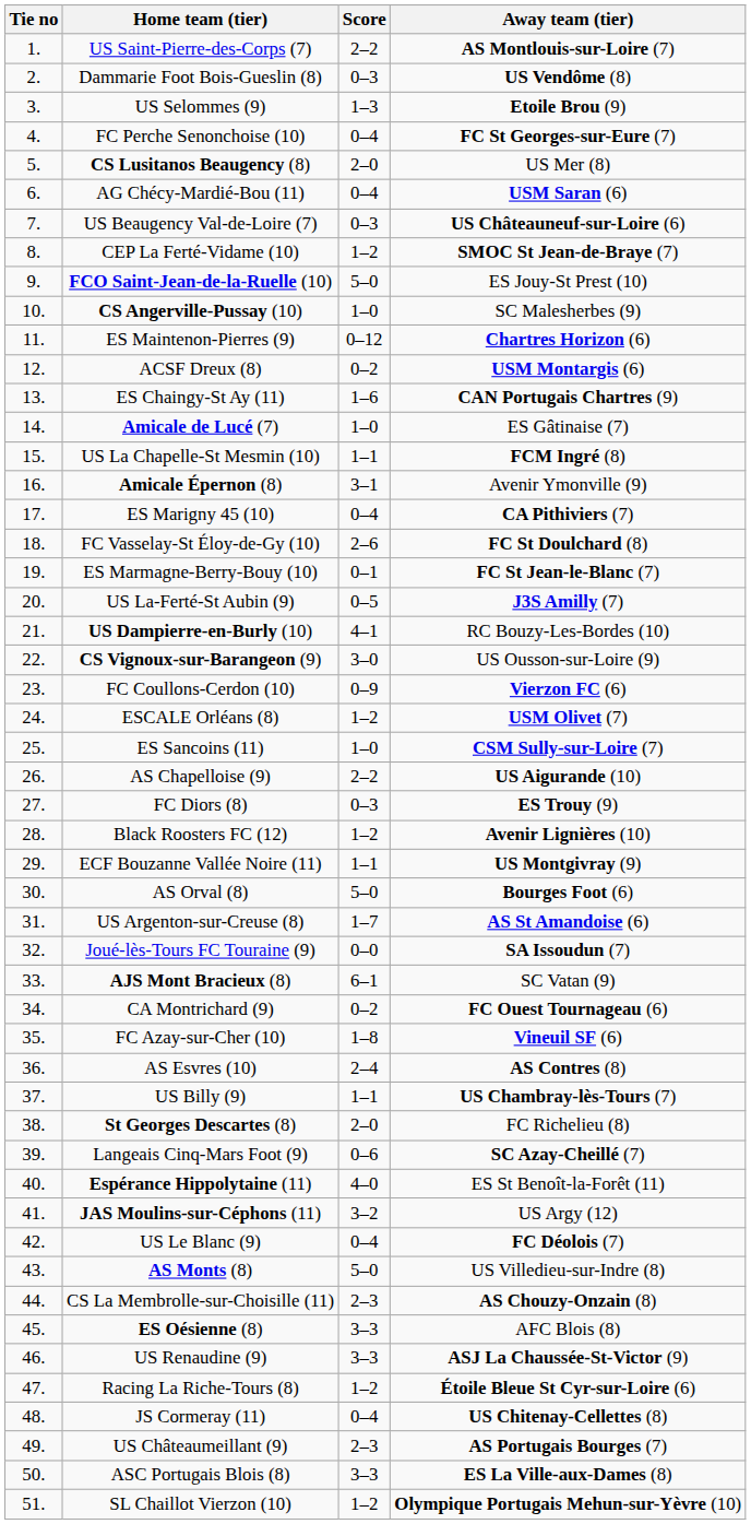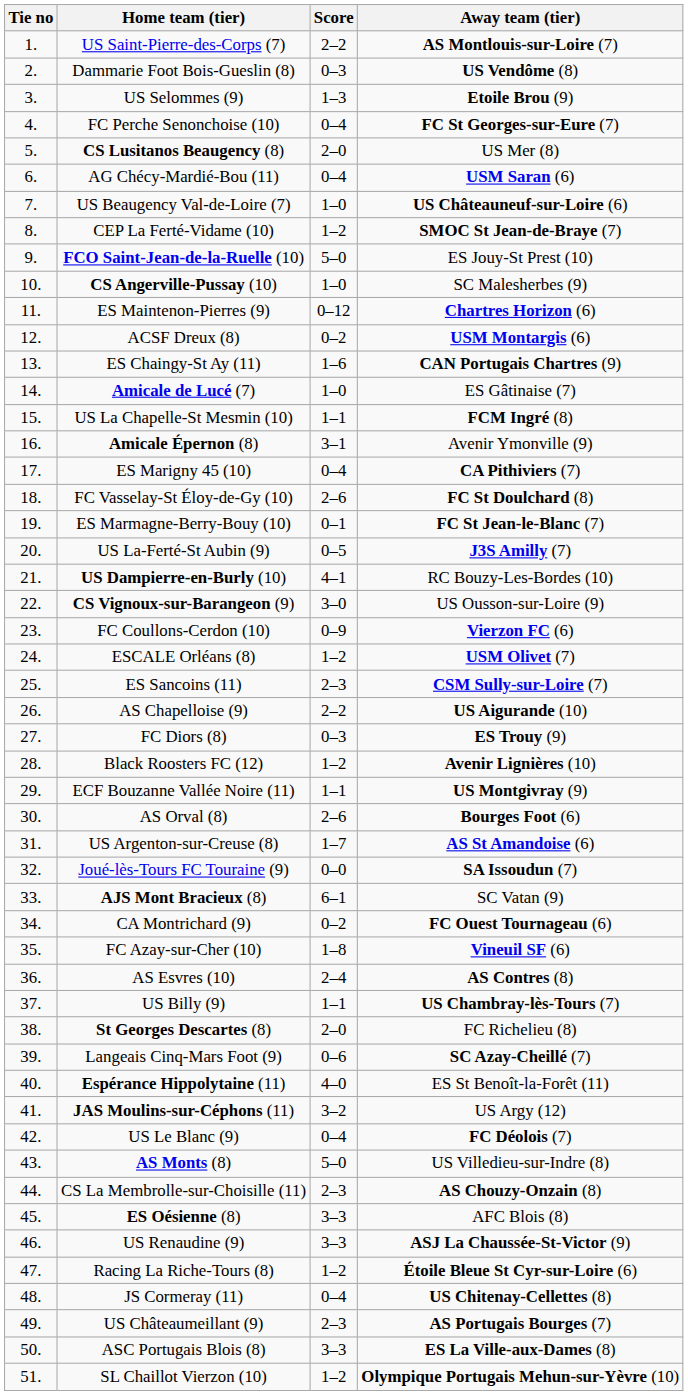 <table class="wikitable" style="text-align: center">
 <tr>
 <th>Tie no</th>
 <th>Home team (tier)</th>
 <th>Score</th>
 <th>Away team (tier)</th>
 </tr>
 <tr>
 <td>1.</td>
 <td><a href='#'>US Saint-Pierre-des-Corps</a> (7)</td>
 <td>2–2 </td>
 <td><strong>AS Montlouis-sur-Loire</strong> (7)</td>
 </tr>
 <tr>
 <td>2.</td>
 <td>Dammarie Foot Bois-Gueslin (8)</td>
 <td>0–3 </td>
 <td><strong>US Vendôme</strong> (8)</td>
 </tr>
 <tr>
 <td>3.</td>
 <td>US Selommes (9)</td>
 <td>1–3</td>
 <td><strong>Etoile Brou</strong> (9)</td>
 </tr>
 <tr>
 <td>4.</td>
 <td>FC Perche Senonchoise (10)</td>
 <td>0–4</td>
 <td><strong>FC St Georges-sur-Eure</strong> (7)</td>
 </tr>
 <tr>
 <td>5.</td>
 <td><strong>CS Lusitanos Beaugency</strong> (8)</td>
 <td>2–0</td>
 <td>US Mer (8)</td>
 </tr>
 <tr>
 <td>6.</td>
 <td>AG Chécy-Mardié-Bou (11)</td>
 <td>0–4</td>
 <td><strong><a href='#'>USM Saran</a></strong> (6)</td>
 </tr>
 <tr>
 <td>7.</td>
 <td>US Beaugency Val-de-Loire (7)</td>
-<td>0–3</td>
+<td>1–0</td>
 <td><strong>US Châteauneuf-sur-Loire</strong> (6)</td>
 </tr>
 <tr>
 <td>8.</td>
 <td>CEP La Ferté-Vidame (10)</td>
 <td>1–2 </td>
 <td><strong>SMOC St Jean-de-Braye</strong> (7)</td>
 </tr>
 <tr>
 <td>9.</td>
 <td><strong><a href='#'>FCO Saint-Jean-de-la-Ruelle</a></strong> (10)</td>
 <td>5–0</td>
 <td>ES Jouy-St Prest (10)</td>
 </tr>
 <tr>
 <td>10.</td>
 <td><strong>CS Angerville-Pussay</strong> (10)</td>
 <td>1–0</td>
 <td>SC Malesherbes (9)</td>
 </tr>
 <tr>
 <td>11.</td>
 <td>ES Maintenon-Pierres (9)</td>
 <td>0–12</td>
 <td><strong><a href='#'>Chartres Horizon</a></strong> (6)</td>
 </tr>
 <tr>
 <td>12.</td>
 <td>ACSF Dreux (8)</td>
 <td>0–2</td>
 <td><strong><a href='#'>USM Montargis</a></strong> (6)</td>
 </tr>
 <tr>
 <td>13.</td>
 <td>ES Chaingy-St Ay (11)</td>
 <td>1–6</td>
 <td><strong>CAN Portugais Chartres</strong> (9)</td>
 </tr>
 <tr>
 <td>14.</td>
 <td><strong><a href='#'>Amicale de Lucé</a></strong> (7)</td>
 <td>1–0</td>
 <td>ES Gâtinaise (7)</td>
 </tr>
 <tr>
 <td>15.</td>
 <td>US La Chapelle-St Mesmin (10)</td>
 <td>1–1 </td>
 <td><strong>FCM Ingré</strong> (8)</td>
 </tr>
 <tr>
 <td>16.</td>
 <td><strong>Amicale Épernon</strong> (8)</td>
 <td>3–1</td>
 <td>Avenir Ymonville (9)</td>
 </tr>
 <tr>
 <td>17.</td>
 <td>ES Marigny 45 (10)</td>
 <td>0–4</td>
 <td><strong>CA Pithiviers</strong> (7)</td>
 </tr>
 <tr>
 <td>18.</td>
 <td>FC Vasselay-St Éloy-de-Gy (10)</td>
 <td>2–6</td>
 <td><strong>FC St Doulchard</strong> (8)</td>
 </tr>
 <tr>
 <td>19.</td>
 <td>ES Marmagne-Berry-Bouy (10)</td>
 <td>0–1</td>
 <td><strong>FC St Jean-le-Blanc</strong> (7)</td>
 </tr>
 <tr>
 <td>20.</td>
 <td>US La-Ferté-St Aubin (9)</td>
 <td>0–5</td>
 <td><strong><a href='#'>J3S Amilly</a></strong> (7)</td>
 </tr>
 <tr>
 <td>21.</td>
 <td><strong>US Dampierre-en-Burly</strong> (10)</td>
 <td>4–1 </td>
 <td>RC Bouzy-Les-Bordes (10)</td>
 </tr>
 <tr>
 <td>22.</td>
 <td><strong>CS Vignoux-sur-Barangeon</strong> (9)</td>
 <td>3–0</td>
 <td>US Ousson-sur-Loire (9)</td>
 </tr>
 <tr>
 <td>23.</td>
 <td>FC Coullons-Cerdon (10)</td>
 <td>0–9</td>
 <td><strong><a href='#'>Vierzon FC</a></strong> (6)</td>
 </tr>
 <tr>
 <td>24.</td>
 <td>ESCALE Orléans (8)</td>
 <td>1–2</td>
 <td><strong><a href='#'>USM Olivet</a></strong> (7)</td>
 </tr>
 <tr>
 <td>25.</td>
 <td>ES Sancoins (11)</td>
-<td>1–0</td>
+<td>2–3</td>
 <td><strong><a href='#'>CSM Sully-sur-Loire</a></strong> (7)</td>
 </tr>
 <tr>
 <td>26.</td>
 <td>AS Chapelloise (9)</td>
 <td>2–2 </td>
 <td><strong>US Aigurande</strong> (10)</td>
 </tr>
 <tr>
 <td>27.</td>
 <td>FC Diors (8)</td>
 <td>0–3</td>
 <td><strong>ES Trouy</strong> (9)</td>
 </tr>
 <tr>
 <td>28.</td>
 <td>Black Roosters FC (12)</td>
 <td>1–2</td>
 <td><strong>Avenir Lignières</strong> (10)</td>
 </tr>
 <tr>
 <td>29.</td>
 <td>ECF Bouzanne Vallée Noire (11)</td>
 <td>1–1 </td>
 <td><strong>US Montgivray</strong> (9)</td>
 </tr>
 <tr>
 <td>30.</td>
 <td>AS Orval (8)</td>
-<td>5–0</td>
+<td>2–6</td>
 <td><strong>Bourges Foot</strong> (6)</td>
 </tr>
 <tr>
 <td>31.</td>
 <td>US Argenton-sur-Creuse (8)</td>
 <td>1–7</td>
 <td><strong><a href='#'>AS St Amandoise</a></strong> (6)</td>
 </tr>
 <tr>
 <td>32.</td>
 <td><a href='#'>Joué-lès-Tours FC Touraine</a> (9)</td>
 <td>0–0 </td>
 <td><strong>SA Issoudun</strong> (7)</td>
 </tr>
 <tr>
 <td>33.</td>
 <td><strong>AJS Mont Bracieux</strong> (8)</td>
 <td>6–1</td>
 <td>SC Vatan (9)</td>
 </tr>
 <tr>
 <td>34.</td>
 <td>CA Montrichard (9)</td>
 <td>0–2</td>
 <td><strong>FC Ouest Tournageau</strong> (6)</td>
 </tr>
 <tr>
 <td>35.</td>
 <td>FC Azay-sur-Cher (10)</td>
 <td>1–8</td>
 <td><strong><a href='#'>Vineuil SF</a></strong> (6)</td>
 </tr>
 <tr>
 <td>36.</td>
 <td>AS Esvres (10)</td>
 <td>2–4</td>
 <td><strong>AS Contres</strong> (8)</td>
 </tr>
 <tr>
 <td>37.</td>
 <td>US Billy (9)</td>
 <td>1–1 </td>
 <td><strong>US Chambray-lès-Tours</strong> (7)</td>
 </tr>
 <tr>
 <td>38.</td>
 <td><strong>St Georges Descartes</strong> (8)</td>
 <td>2–0</td>
 <td>FC Richelieu (8)</td>
 </tr>
 <tr>
 <td>39.</td>
 <td>Langeais Cinq-Mars Foot (9)</td>
 <td>0–6</td>
 <td><strong>SC Azay-Cheillé</strong> (7)</td>
 </tr>
 <tr>
 <td>40.</td>
 <td><strong>Espérance Hippolytaine</strong> (11)</td>
 <td>4–0</td>
 <td>ES St Benoît-la-Forêt (11)</td>
 </tr>
 <tr>
 <td>41.</td>
 <td><strong>JAS Moulins-sur-Céphons</strong> (11)</td>
 <td>3–2</td>
 <td>US Argy (12)</td>
 </tr>
 <tr>
 <td>42.</td>
 <td>US Le Blanc (9)</td>
 <td>0–4</td>
 <td><strong>FC Déolois</strong> (7)</td>
 </tr>
 <tr>
 <td>43.</td>
 <td><strong><a href='#'>AS Monts</a></strong> (8)</td>
 <td>5–0</td>
 <td>US Villedieu-sur-Indre (8)</td>
 </tr>
 <tr>
 <td>44.</td>
 <td>CS La Membrolle-sur-Choisille (11)</td>
 <td>2–3</td>
 <td><strong>AS Chouzy-Onzain</strong> (8)</td>
 </tr>
 <tr>
 <td>45.</td>
 <td><strong>ES Oésienne</strong> (8)</td>
 <td>3–3 </td>
 <td>AFC Blois (8)</td>
 </tr>
 <tr>
 <td>46.</td>
 <td>US Renaudine (9)</td>
 <td>3–3 </td>
 <td><strong>ASJ La Chaussée-St-Victor</strong> (9)</td>
 </tr>
 <tr>
 <td>47.</td>
 <td>Racing La Riche-Tours (8)</td>
 <td>1–2</td>
 <td><strong>Étoile Bleue St Cyr-sur-Loire</strong> (6)</td>
 </tr>
 <tr>
 <td>48.</td>
 <td>JS Cormeray (11)</td>
 <td>0–4</td>
 <td><strong>US Chitenay-Cellettes</strong> (8)</td>
 </tr>
 <tr>
 <td>49.</td>
 <td>US Châteaumeillant (9)</td>
 <td>2–3</td>
 <td><strong>AS Portugais Bourges</strong> (7)</td>
 </tr>
 <tr>
 <td>50.</td>
 <td>ASC Portugais Blois (8)</td>
 <td>3–3 </td>
 <td><strong>ES La Ville-aux-Dames</strong> (8)</td>
 </tr>
 <tr>
 <td>51.</td>
 <td>SL Chaillot Vierzon (10)</td>
 <td>1–2</td>
 <td><strong>Olympique Portugais Mehun-sur-Yèvre</strong> (10)</td>
 </tr>
 </table>
